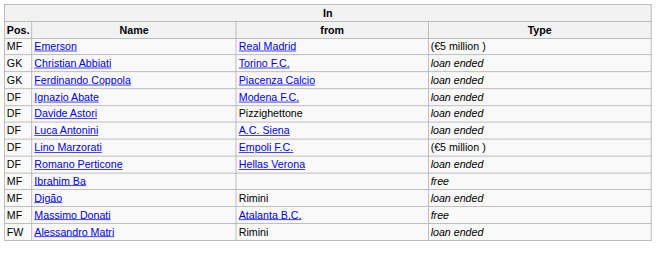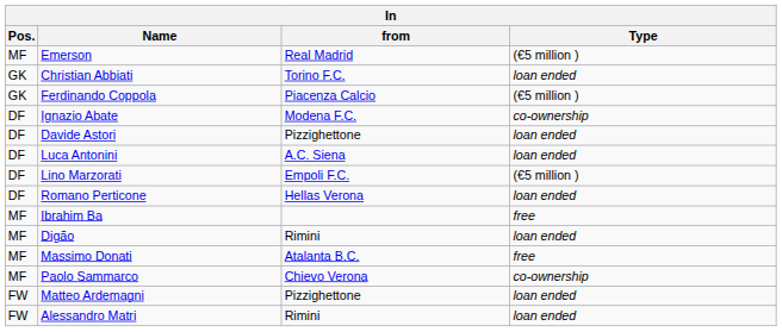 <table class="wikitable" style="font-size:90%;width:99%;">
 <tr>
 <th colspan="4">In</th>
 </tr>
 <tr>
 <th width=3%>Pos.</th>
 <th width=32%>Name</th>
 <th width=30%>from</th>
 <th width=35%>Type</th>
 </tr>
 <tr>
 <td>MF</td>
 <td><a href='#'>Emerson</a></td>
 <td><a href='#'>Real Madrid</a></td>
 <td>(€5 million )</td>
 </tr>
 <tr>
 <td>GK</td>
 <td><a href='#'>Christian Abbiati</a></td>
 <td><a href='#'>Torino F.C.</a></td>
 <td><em>loan ended</em></td>
 </tr>
 <tr>
 <td>GK</td>
 <td><a href='#'>Ferdinando Coppola</a></td>
 <td><a href='#'>Piacenza Calcio</a></td>
-<td><em>loan ended</em></td>
+<td>(€5 million )</td>
 </tr>
 <tr>
 <td>DF</td>
 <td><a href='#'>Ignazio Abate</a></td>
 <td><a href='#'>Modena F.C.</a></td>
-<td><em>loan ended</em></td>
+<td><em>co-ownership</em></td>
 </tr>
 <tr>
 <td>DF</td>
 <td><a href='#'>Davide Astori</a></td>
 <td>Pizzighettone</td>
 <td><em>loan ended</em></td>
 </tr>
 <tr>
 <td>DF</td>
 <td><a href='#'>Luca Antonini</a></td>
 <td><a href='#'>A.C. Siena</a></td>
 <td><em>loan ended</em></td>
 </tr>
 <tr>
 <td>DF</td>
 <td><a href='#'>Lino Marzorati</a></td>
 <td><a href='#'>Empoli F.C.</a></td>
 <td>(€5 million )</td>
 </tr>
 <tr>
 <td>DF</td>
 <td><a href='#'>Romano Perticone</a></td>
 <td><a href='#'>Hellas Verona</a></td>
 <td><em>loan ended</em></td>
 </tr>
 <tr>
 <td>MF</td>
 <td><a href='#'>Ibrahim Ba</a></td>
 <td></td>
 <td><em>free</em></td>
 </tr>
 <tr>
 <td>MF</td>
 <td><a href='#'>Digão</a></td>
 <td>Rimini</td>
 <td><em>loan ended</em></td>
 </tr>
 <tr>
 <td>MF</td>
 <td><a href='#'>Massimo Donati</a></td>
 <td><a href='#'>Atalanta B.C.</a></td>
 <td><em>free</em></td>
 </tr>
 <tr>
+<td>MF</td>
+<td><a href='#'>Paolo Sammarco</a></td>
+<td><a href='#'>Chievo Verona</a></td>
+<td><em>co-ownership</em></td>
+</tr>
+<tr>
+<td>FW</td>
+<td><a href='#'>Matteo Ardemagni</a></td>
+<td>Pizzighettone</td>
+<td><em>loan ended</em></td>
+</tr>
+<tr>
 <td>FW</td>
 <td><a href='#'>Alessandro Matri</a></td>
 <td>Rimini</td>
 <td><em>loan ended</em></td>
 </tr>
 </table>
